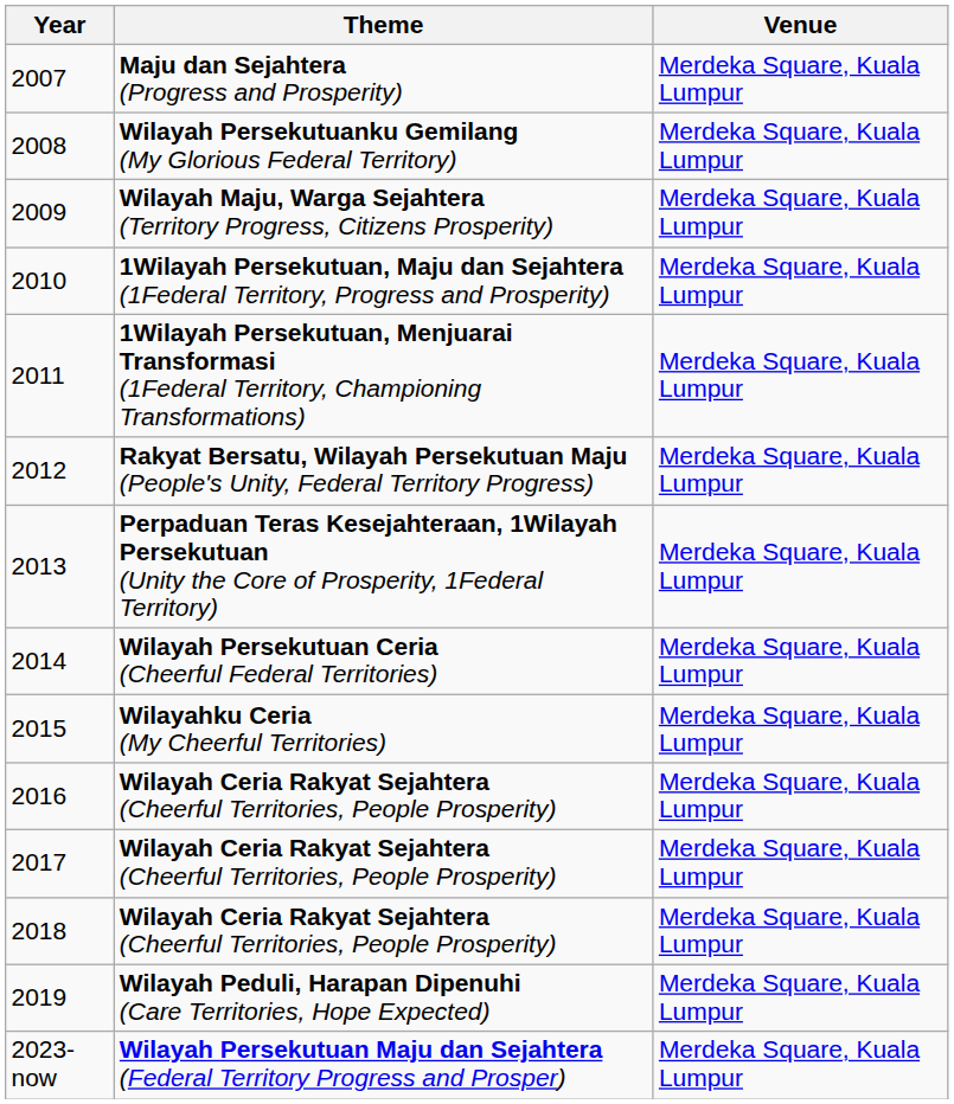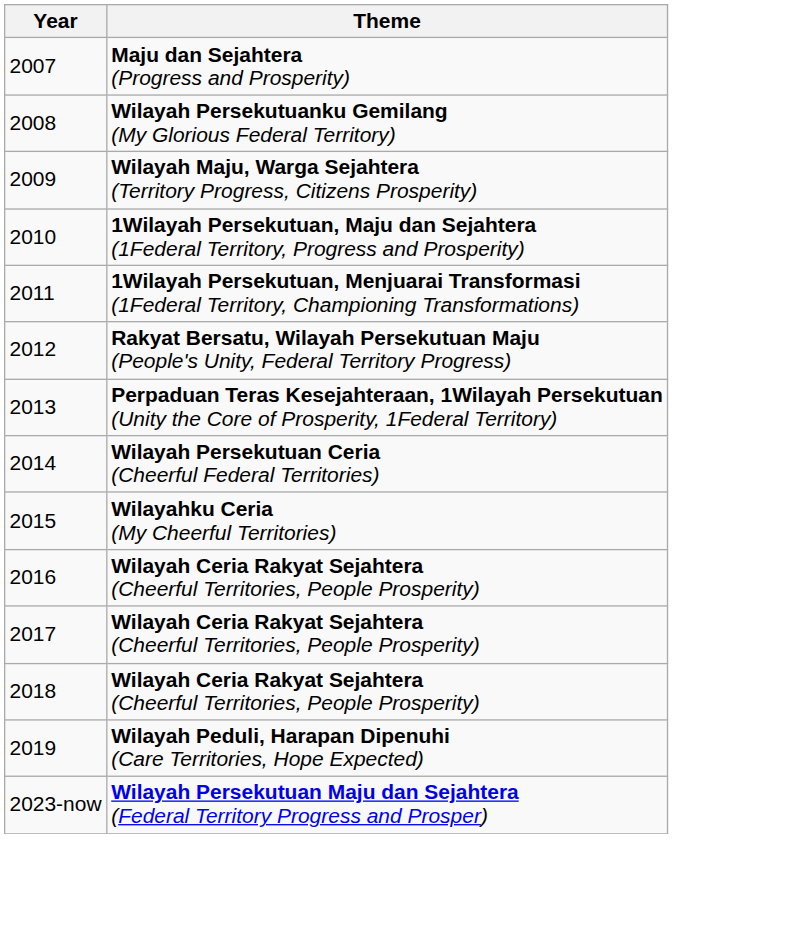 <table class="wikitable">
 <tr>
 <th>Year</th>
 <th>Theme</th>
-<th>Venue</th>
 </tr>
 <tr>
 <td>2007</td>
 <td><strong>Maju dan Sejahtera</strong><br><em>(Progress and Prosperity)</em></td>
-<td><a href='#'>Merdeka Square, Kuala Lumpur</a></td>
 </tr>
 <tr>
 <td>2008</td>
 <td><strong>Wilayah Persekutuanku Gemilang</strong><br><em>(My Glorious Federal Territory)</em></td>
-<td><a href='#'>Merdeka Square, Kuala Lumpur</a></td>
 </tr>
 <tr>
 <td>2009</td>
 <td><strong>Wilayah Maju, Warga Sejahtera</strong><br><em>(Territory Progress, Citizens Prosperity)</em></td>
-<td><a href='#'>Merdeka Square, Kuala Lumpur</a></td>
 </tr>
 <tr>
 <td>2010</td>
 <td><strong>1Wilayah Persekutuan, Maju dan Sejahtera</strong><br><em>(1Federal Territory, Progress and Prosperity)</em></td>
-<td><a href='#'>Merdeka Square, Kuala Lumpur</a></td>
 </tr>
 <tr>
 <td>2011</td>
 <td><strong>1Wilayah Persekutuan, Menjuarai Transformasi</strong><br><em>(1Federal Territory, Championing Transformations)</em></td>
-<td><a href='#'>Merdeka Square, Kuala Lumpur</a></td>
 </tr>
 <tr>
 <td>2012</td>
 <td><strong>Rakyat Bersatu, Wilayah Persekutuan Maju</strong><br><em>(People's Unity, Federal Territory Progress)</em></td>
-<td><a href='#'>Merdeka Square, Kuala Lumpur</a></td>
 </tr>
 <tr>
 <td>2013</td>
 <td><strong>Perpaduan Teras Kesejahteraan, 1Wilayah Persekutuan</strong><br><em>(Unity the Core of Prosperity, 1Federal Territory)</em></td>
-<td><a href='#'>Merdeka Square, Kuala Lumpur</a></td>
 </tr>
 <tr>
 <td>2014</td>
 <td><strong>Wilayah Persekutuan Ceria</strong><br><em>(Cheerful Federal Territories)</em></td>
-<td><a href='#'>Merdeka Square, Kuala Lumpur</a></td>
 </tr>
 <tr>
 <td>2015</td>
 <td><strong>Wilayahku Ceria</strong><br><em>(My Cheerful Territories)</em></td>
-<td><a href='#'>Merdeka Square, Kuala Lumpur</a></td>
 </tr>
 <tr>
 <td>2016</td>
 <td><strong>Wilayah Ceria Rakyat Sejahtera</strong><br><em>(Cheerful Territories, People Prosperity)</em></td>
-<td><a href='#'>Merdeka Square, Kuala Lumpur</a></td>
 </tr>
 <tr>
 <td>2017</td>
 <td><strong>Wilayah Ceria Rakyat Sejahtera</strong><br><em>(Cheerful Territories, People Prosperity)</em></td>
-<td><a href='#'>Merdeka Square, Kuala Lumpur</a></td>
 </tr>
 <tr>
 <td>2018</td>
 <td><strong>Wilayah Ceria Rakyat Sejahtera</strong><br><em>(Cheerful Territories, People Prosperity)</em></td>
-<td><a href='#'>Merdeka Square, Kuala Lumpur</a></td>
 </tr>
 <tr>
 <td>2019</td>
 <td><strong>Wilayah Peduli, Harapan Dipenuhi</strong><br><em>(Care Territories, Hope Expected)</em></td>
-<td><a href='#'>Merdeka Square, Kuala Lumpur</a></td>
 </tr>
 <tr>
 <td>2023-now</td>
 <td><strong><a href='#'>Wilayah Persekutuan Maju dan Sejahtera</a></strong><br><em>(<a href='#'>Federal Territory Progress and Prosper</a>)</em></td>
-<td><a href='#'>Merdeka Square, Kuala Lumpur</a></td>
 </tr>
 </table>
